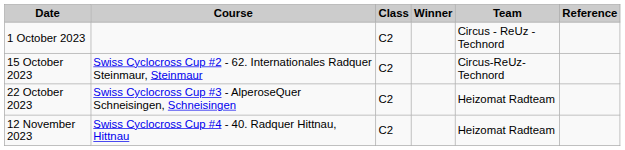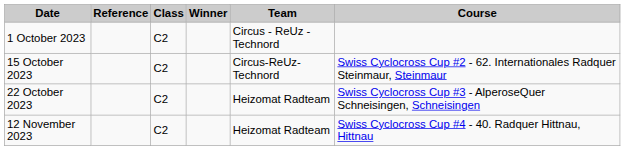 <table class="wikitable sortable alternance ">
 <tr>
 <th scope="col" style="background-color:#CCCCCC;">Date</th>
-<th scope="col" style="background-color:#CCCCCC;">Course</th>
+<th scope="col" style="background-color:#CCCCCC;">Reference</th>
 <th scope="col" style="background-color:#CCCCCC;">Class</th>
 <th scope="col" style="background-color:#CCCCCC;">Winner</th>
 <th scope="col" style="background-color:#CCCCCC;">Team</th>
-<th scope="col" style="background-color:#CCCCCC;">Reference</th>
+<th scope="col" style="background-color:#CCCCCC;">Course</th>
 </tr>
 <tr>
 <td>1 October 2023</td>
-<td> </td>
+<td></td>
 <td>C2</td>
 <td></td>
 <td>Circus - ReUz - Technord</td>
-<td></td>
+<td> </td>
 </tr>
 <tr>
 <td>15 October 2023</td>
-<td> <a href='#'>Swiss Cyclocross Cup #2</a> - 62. Internationales Radquer Steinmaur, <a href='#'>Steinmaur</a></td>
+<td></td>
 <td>C2</td>
 <td></td>
 <td>Circus-ReUz-Technord</td>
-<td></td>
+<td> <a href='#'>Swiss Cyclocross Cup #2</a> - 62. Internationales Radquer Steinmaur, <a href='#'>Steinmaur</a></td>
 </tr>
 <tr>
 <td>22 October 2023</td>
-<td> <a href='#'>Swiss Cyclocross Cup #3</a> - AlperoseQuer Schneisingen, <a href='#'>Schneisingen</a></td>
+<td></td>
 <td>C2</td>
 <td></td>
 <td>Heizomat Radteam</td>
-<td></td>
+<td> <a href='#'>Swiss Cyclocross Cup #3</a> - AlperoseQuer Schneisingen, <a href='#'>Schneisingen</a></td>
 </tr>
 <tr>
 <td>12 November 2023</td>
-<td> <a href='#'>Swiss Cyclocross Cup #4</a> - 40. Radquer Hittnau, <a href='#'>Hittnau</a></td>
+<td></td>
 <td>C2</td>
 <td></td>
 <td>Heizomat Radteam</td>
-<td></td>
+<td> <a href='#'>Swiss Cyclocross Cup #4</a> - 40. Radquer Hittnau, <a href='#'>Hittnau</a></td>
 </tr>
 </table>
